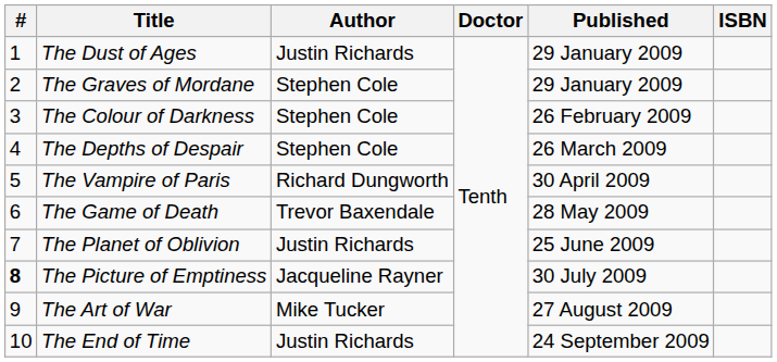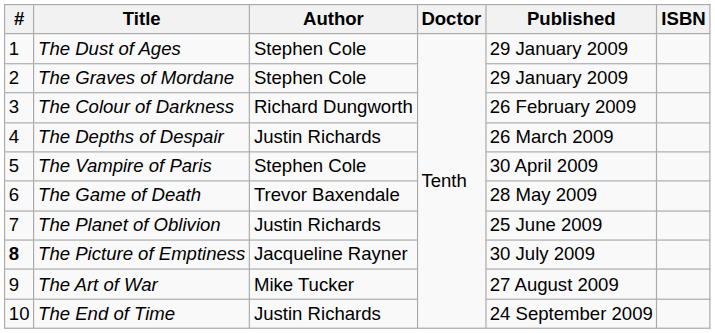 <table class="wikitable">
 <tr>
 <th>#</th>
 <th>Title</th>
 <th>Author</th>
 <th>Doctor</th>
 <th>Published</th>
 <th>ISBN</th>
 </tr>
 <tr>
 <td>1</td>
 <td><em>The Dust of Ages</em></td>
-<td>Justin Richards</td>
+<td>Stephen Cole</td>
 <td rowspan="10">Tenth</td>
 <td>29 January 2009</td>
 <td></td>
 </tr>
 <tr>
 <td>2</td>
 <td><em>The Graves of Mordane</em></td>
 <td>Stephen Cole</td>
 <td>29 January 2009</td>
 <td></td>
 </tr>
 <tr>
 <td>3</td>
 <td><em>The Colour of Darkness</em></td>
-<td>Stephen Cole</td>
+<td>Richard Dungworth</td>
 <td>26 February 2009</td>
 <td></td>
 </tr>
 <tr>
 <td>4</td>
 <td><em>The Depths of Despair</em></td>
-<td>Stephen Cole</td>
+<td>Justin Richards</td>
 <td>26 March 2009</td>
 <td></td>
 </tr>
 <tr>
 <td>5</td>
 <td><em>The Vampire of Paris</em></td>
-<td>Richard Dungworth</td>
+<td>Stephen Cole</td>
 <td>30 April 2009</td>
 <td></td>
 </tr>
 <tr>
 <td>6</td>
 <td><em>The Game of Death</em></td>
 <td>Trevor Baxendale</td>
 <td>28 May 2009</td>
 <td></td>
 </tr>
 <tr>
 <td>7</td>
 <td><em>The Planet of Oblivion</em></td>
 <td>Justin Richards</td>
 <td>25 June 2009</td>
 <td></td>
 </tr>
 <tr>
 <td><strong>8</strong></td>
 <td><em>The Picture of Emptiness</em></td>
 <td>Jacqueline Rayner</td>
 <td>30 July 2009</td>
 <td></td>
 </tr>
 <tr>
 <td>9</td>
 <td><em>The Art of War</em></td>
 <td>Mike Tucker</td>
 <td>27 August 2009</td>
 <td></td>
 </tr>
 <tr>
 <td>10</td>
 <td><em>The End of Time</em></td>
 <td>Justin Richards</td>
 <td>24 September 2009</td>
 <td></td>
 </tr>
 </table>
